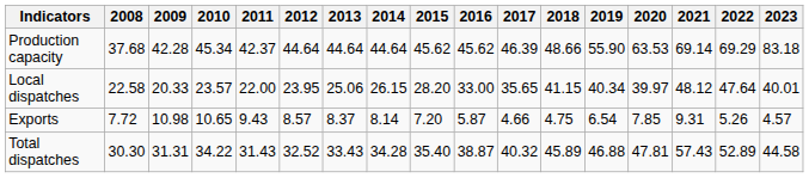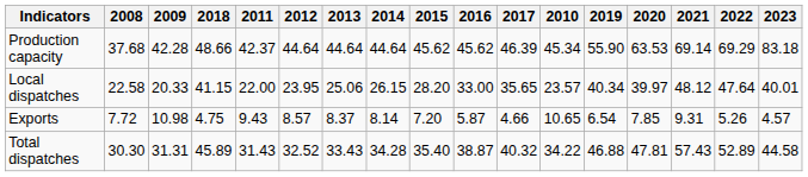 <table class="wikitable">
 <tr>
 <th>Indicators</th>
 <th>2008</th>
 <th>2009</th>
-<th>2010</th>
+<th>2018</th>
 <th>2011</th>
 <th>2012</th>
 <th>2013</th>
 <th>2014</th>
 <th>2015</th>
 <th>2016</th>
 <th>2017</th>
-<th>2018</th>
+<th>2010</th>
 <th>2019</th>
 <th>2020</th>
 <th>2021</th>
 <th>2022</th>
 <th>2023</th>
 </tr>
 <tr>
 <td>Production capacity</td>
 <td>37.68</td>
 <td>42.28</td>
-<td>45.34</td>
+<td>48.66</td>
 <td>42.37</td>
 <td>44.64</td>
 <td>44.64</td>
 <td>44.64</td>
 <td>45.62</td>
 <td>45.62</td>
 <td>46.39</td>
-<td>48.66</td>
+<td>45.34</td>
 <td>55.90</td>
 <td>63.53</td>
 <td>69.14</td>
 <td>69.29</td>
 <td>83.18</td>
 </tr>
 <tr>
 <td>Local dispatches</td>
 <td>22.58</td>
 <td>20.33</td>
-<td>23.57</td>
+<td>41.15</td>
 <td>22.00</td>
 <td>23.95</td>
 <td>25.06</td>
 <td>26.15</td>
 <td>28.20</td>
 <td>33.00</td>
 <td>35.65</td>
-<td>41.15</td>
+<td>23.57</td>
 <td>40.34</td>
 <td>39.97</td>
 <td>48.12</td>
 <td>47.64</td>
 <td>40.01</td>
 </tr>
 <tr>
 <td>Exports</td>
 <td>7.72</td>
 <td>10.98</td>
-<td>10.65</td>
+<td>4.75</td>
 <td>9.43</td>
 <td>8.57</td>
 <td>8.37</td>
 <td>8.14</td>
 <td>7.20</td>
 <td>5.87</td>
 <td>4.66</td>
-<td>4.75</td>
+<td>10.65</td>
 <td>6.54</td>
 <td>7.85</td>
 <td>9.31</td>
 <td>5.26</td>
 <td>4.57</td>
 </tr>
 <tr>
 <td>Total dispatches</td>
 <td>30.30</td>
 <td>31.31</td>
-<td>34.22</td>
+<td>45.89</td>
 <td>31.43</td>
 <td>32.52</td>
 <td>33.43</td>
 <td>34.28</td>
 <td>35.40</td>
 <td>38.87</td>
 <td>40.32</td>
-<td>45.89</td>
+<td>34.22</td>
 <td>46.88</td>
 <td>47.81</td>
 <td>57.43</td>
 <td>52.89</td>
 <td>44.58</td>
 </tr>
 </table>
